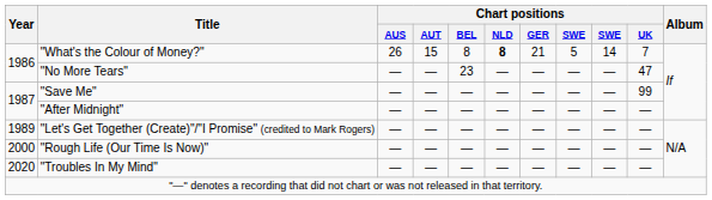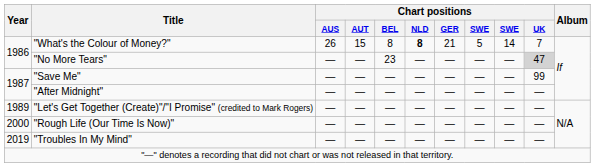 <table class="wikitable">
 <tr>
 <th rowspan="2">Year</th>
 <th rowspan="2">Title</th>
 <th colspan="8">Chart positions</th>
 <th rowspan="2">Album</th>
 </tr>
 <tr>
 <th width="40"><small><a href='#'>AUS</a></small><br></th>
 <th width="40"><small><a href='#'>AUT</a></small><br></th>
 <th width="40"><small><a href='#'>BEL</a></small><br></th>
 <th width="40"><small><a href='#'>NLD</a></small><br></th>
 <th width="40"><small><a href='#'>GER</a></small><br></th>
 <th width="40"><small><a href='#'>SWE</a></small><br></th>
 <th width="40"><small><a href='#'>SWE</a></small><br></th>
 <th width="40"><small><a href='#'>UK</a></small><br></th>
 </tr>
 <tr>
 <td rowspan="2">1986</td>
 <td>"What's the Colour of Money?"</td>
 <td style="text-align:center;">26</td>
 <td style="text-align:center;">15</td>
 <td style="text-align:center;">8</td>
 <td style="text-align:center;"><strong>8</strong></td>
 <td style="text-align:center;">21</td>
 <td style="text-align:center;">5</td>
 <td style="text-align:center;">14</td>
 <td style="text-align:center;">7</td>
 <td rowspan="4"><em>If</em></td>
 </tr>
 <tr>
 <td>"No More Tears"</td>
 <td style="text-align:center;">—</td>
 <td style="text-align:center;">—</td>
 <td style="text-align:center;">23</td>
 <td style="text-align:center;">—</td>
 <td style="text-align:center;">—</td>
 <td style="text-align:center;">—</td>
 <td style="text-align:center;">—</td>
-<td style="text-align:center;">47</td>
+<td style="background: lightgrey; text-align:center;">47</td>
 </tr>
 <tr>
 <td rowspan="2">1987</td>
 <td>"Save Me"</td>
 <td style="text-align:center;">—</td>
 <td style="text-align:center;">—</td>
 <td style="text-align:center;">—</td>
 <td style="text-align:center;">—</td>
 <td style="text-align:center;">—</td>
 <td style="text-align:center;">—</td>
 <td style="text-align:center;">—</td>
 <td style="text-align:center;">99</td>
 </tr>
 <tr>
 <td>"After Midnight"</td>
 <td style="text-align:center;">—</td>
 <td style="text-align:center;">—</td>
 <td style="text-align:center;">—</td>
 <td style="text-align:center;">—</td>
 <td style="text-align:center;">—</td>
 <td style="text-align:center;">—</td>
 <td style="text-align:center;">—</td>
 <td style="text-align:center;">—</td>
 </tr>
 <tr>
 <td rowspan="1">1989</td>
 <td>"Let's Get Together (Create)"/"I Promise" <small>(credited to Mark Rogers)</small></td>
 <td style="text-align:center;">—</td>
 <td style="text-align:center;">—</td>
 <td style="text-align:center;">—</td>
 <td style="text-align:center;">—</td>
 <td style="text-align:center;">—</td>
 <td style="text-align:center;">—</td>
 <td style="text-align:center;">—</td>
 <td style="text-align:center;">—</td>
 <td rowspan="3">N/A</td>
 </tr>
 <tr>
 <td>2000</td>
 <td>"Rough Life (Our Time Is Now)"</td>
 <td style="text-align:center;">—</td>
 <td style="text-align:center;">—</td>
 <td style="text-align:center;">—</td>
 <td style="text-align:center;">—</td>
 <td style="text-align:center;">—</td>
 <td style="text-align:center;">—</td>
 <td style="text-align:center;">—</td>
 <td style="text-align:center;">—</td>
 </tr>
 <tr>
-<td>2020</td>
+<td>2019</td>
 <td>"Troubles In My Mind"</td>
 <td style="text-align:center;">—</td>
 <td style="text-align:center;">—</td>
 <td style="text-align:center;">—</td>
 <td style="text-align:center;">—</td>
 <td style="text-align:center;">—</td>
 <td style="text-align:center;">—</td>
 <td style="text-align:center;">—</td>
 <td style="text-align:center;">—</td>
 </tr>
 <tr>
 <td colspan="11" align=center style="font-size:90%">"—" denotes a recording that did not chart or was not released in that territory.</td>
 </tr>
 </table>
